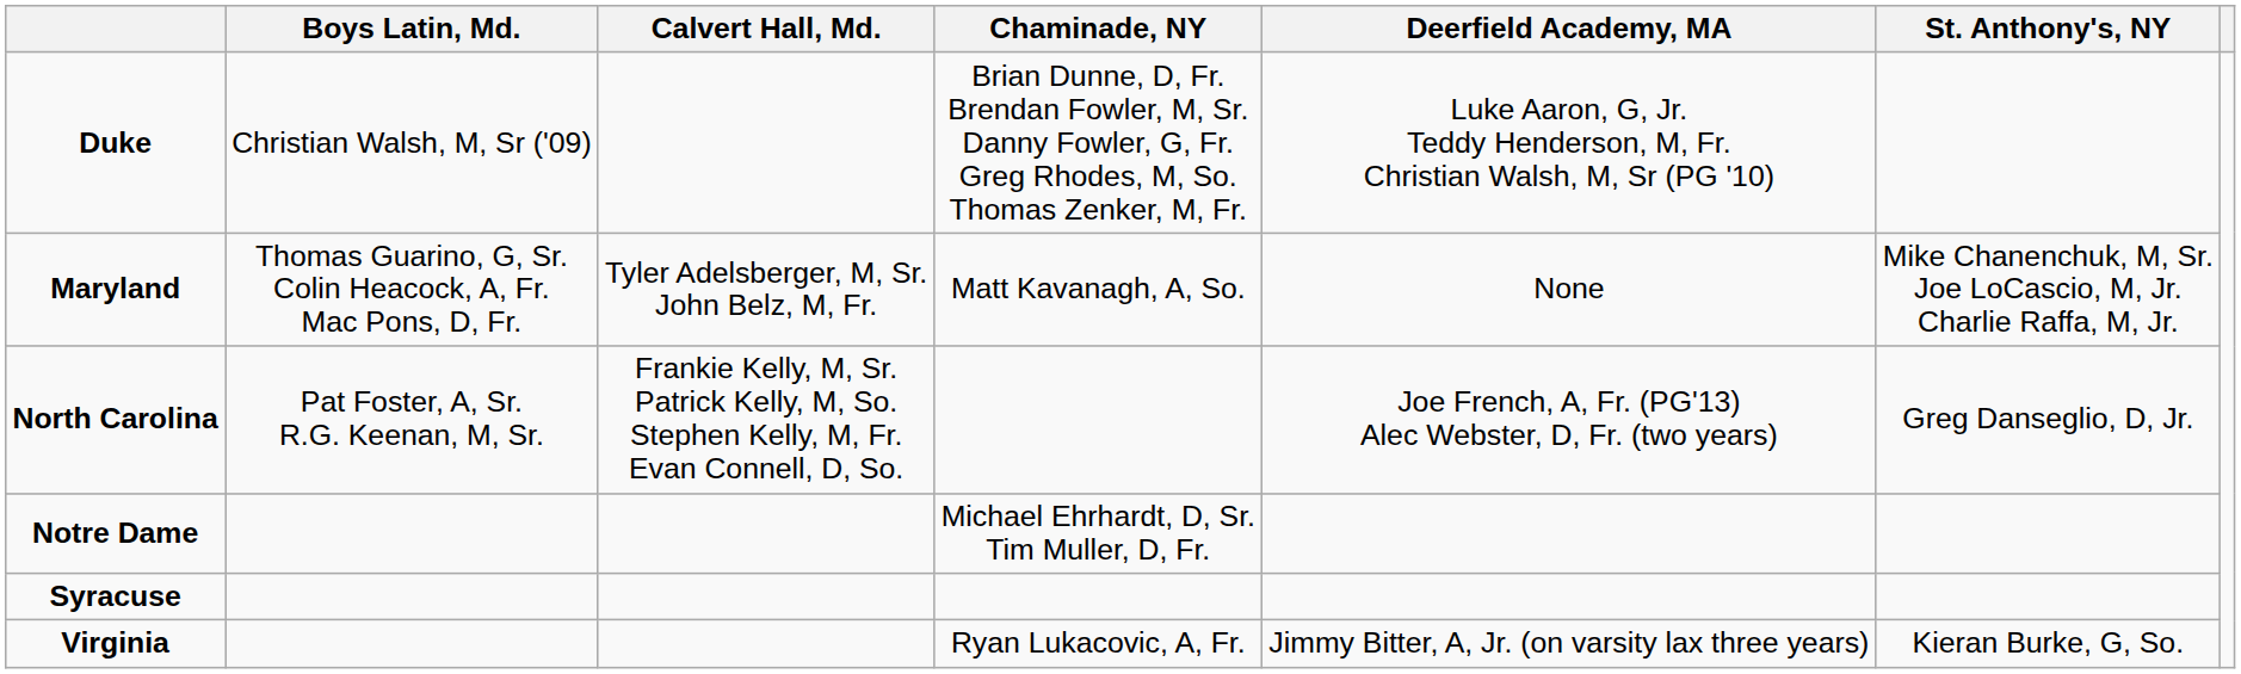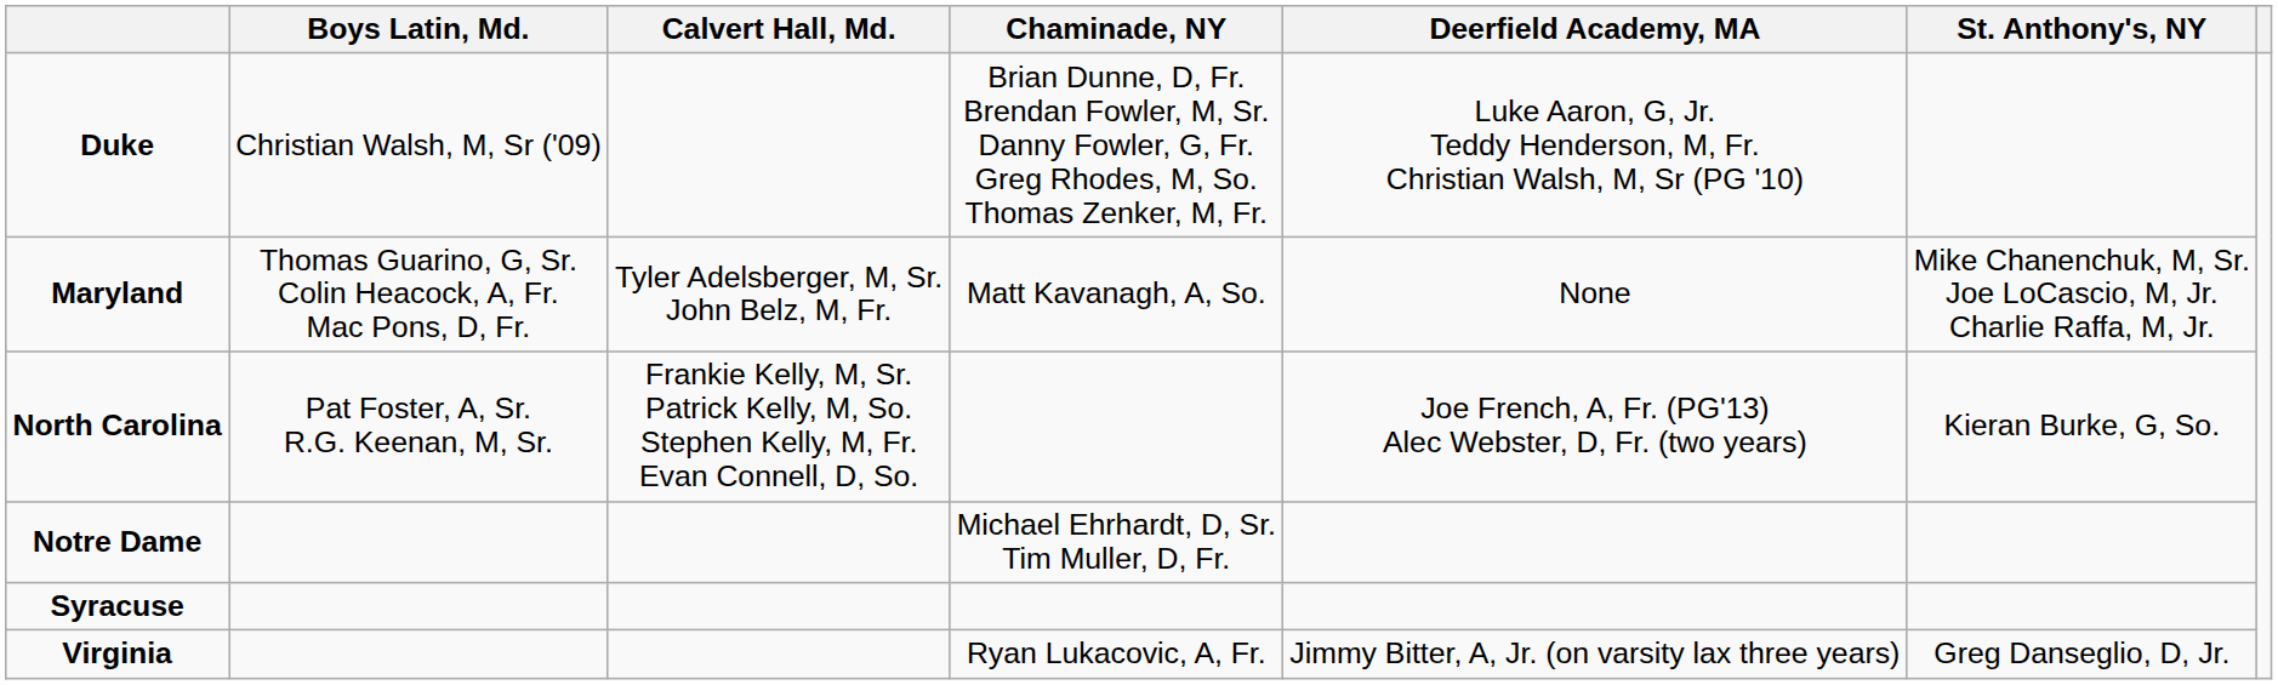 <table class="wikitable" style="text-align:center">
 <tr>
 <th></th>
 <th>Boys Latin, Md.</th>
 <th>Calvert Hall, Md.</th>
 <th>Chaminade, NY</th>
 <th>Deerfield Academy, MA</th>
 <th>St. Anthony's, NY</th>
 <th></th>
 </tr>
 <tr>
 <td><strong>Duke</strong></td>
 <td>Christian Walsh, M, Sr ('09)</td>
 <td></td>
 <td>Brian Dunne, D, Fr.<br>Brendan Fowler, M, Sr.<br>Danny Fowler, G, Fr.<br>Greg Rhodes, M, So.<br>Thomas Zenker, M, Fr.</td>
 <td>Luke Aaron, G, Jr.<br>Teddy Henderson, M, Fr.<br>Christian Walsh, M, Sr (PG '10)</td>
 <td></td>
 </tr>
 <tr>
 <td><strong>Maryland</strong></td>
 <td>Thomas Guarino, G, Sr.<br>Colin Heacock, A, Fr.<br>Mac Pons, D, Fr.</td>
 <td>Tyler Adelsberger, M, Sr.<br>John Belz, M, Fr.</td>
 <td>Matt Kavanagh, A, So.</td>
 <td>None</td>
 <td>Mike Chanenchuk, M, Sr.<br>Joe LoCascio, M, Jr.<br>Charlie Raffa, M, Jr.</td>
 </tr>
 <tr>
 <td><strong>North Carolina</strong></td>
 <td>Pat Foster, A, Sr.<br>R.G. Keenan, M, Sr.</td>
 <td>Frankie Kelly, M, Sr.<br>Patrick Kelly, M, So.<br>Stephen Kelly, M, Fr.<br>Evan Connell, D, So.</td>
 <td></td>
 <td>Joe French, A, Fr. (PG'13)<br>Alec Webster, D, Fr. (two years)</td>
-<td>Greg Danseglio, D, Jr.</td>
+<td>Kieran Burke, G, So.</td>
 </tr>
 <tr>
 <td><strong>Notre Dame</strong></td>
 <td></td>
 <td></td>
 <td>Michael Ehrhardt, D, Sr.<br>Tim Muller, D, Fr.</td>
 <td></td>
 <td></td>
 </tr>
 <tr>
 <td><strong>Syracuse</strong></td>
 <td></td>
 <td></td>
 <td></td>
 <td></td>
 <td></td>
 </tr>
 <tr>
 <td><strong>Virginia</strong></td>
 <td></td>
 <td></td>
 <td>Ryan Lukacovic, A, Fr.</td>
 <td>Jimmy Bitter, A, Jr. (on varsity lax three years)</td>
-<td>Kieran Burke, G, So.</td>
+<td>Greg Danseglio, D, Jr.</td>
 </tr>
 </table>
